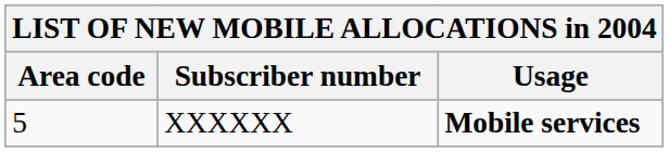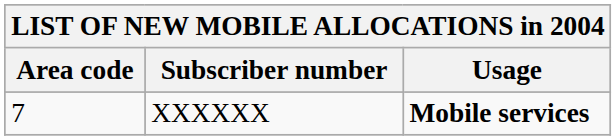 <table class="wikitable">
 <tr>
 <th colspan="3">LIST OF NEW MOBILE ALLOCATIONS in 2004</th>
 </tr>
 <tr>
 <th>Area code</th>
 <th>Subscriber number</th>
 <th>Usage</th>
 </tr>
 <tr>
-<td>5</td>
+<td>7</td>
 <td>XXXXXX</td>
 <td><strong>Mobile services</strong></td>
 </tr>
 </table>
